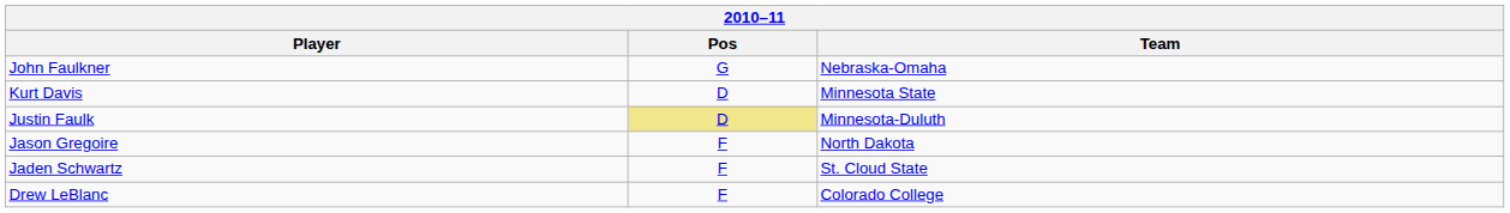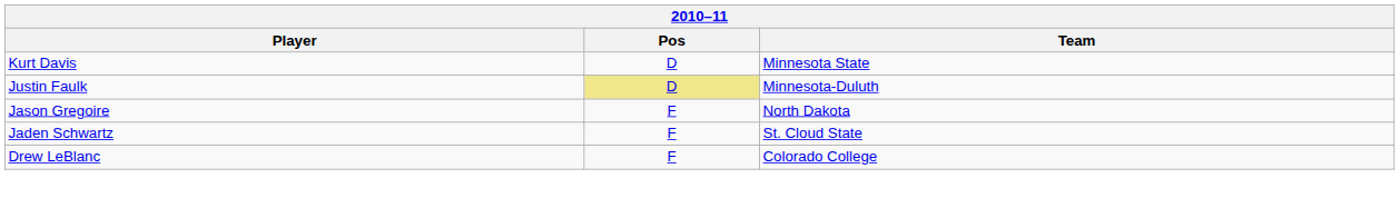 <table class="wikitable" width=95%>
 <tr>
 <th colspan=3><a href='#'>2010–11</a></th>
 </tr>
 <tr>
 <th>Player</th>
 <th>Pos</th>
 <th>Team</th>
-</tr>
-<tr>
-<td><a href='#'>John Faulkner</a></td>
-<td align=center><a href='#'>G</a></td>
-<td><a href='#'>Nebraska-Omaha</a></td>
 </tr>
 <tr>
 <td><a href='#'>Kurt Davis</a></td>
 <td align=center><a href='#'>D</a></td>
 <td><a href='#'>Minnesota State</a></td>
 </tr>
 <tr>
 <td><a href='#'>Justin Faulk</a></td>
 <td align=center style="background: khaki;"><a href='#'>D</a></td>
 <td><a href='#'>Minnesota-Duluth</a></td>
 </tr>
 <tr>
 <td><a href='#'>Jason Gregoire</a></td>
 <td align=center><a href='#'>F</a></td>
 <td><a href='#'>North Dakota</a></td>
 </tr>
 <tr>
 <td><a href='#'>Jaden Schwartz</a></td>
 <td align=center><a href='#'>F</a></td>
 <td><a href='#'>St. Cloud State</a></td>
 </tr>
 <tr>
 <td><a href='#'>Drew LeBlanc</a></td>
 <td align=center><a href='#'>F</a></td>
 <td><a href='#'>Colorado College</a></td>
 </tr>
 </table>
